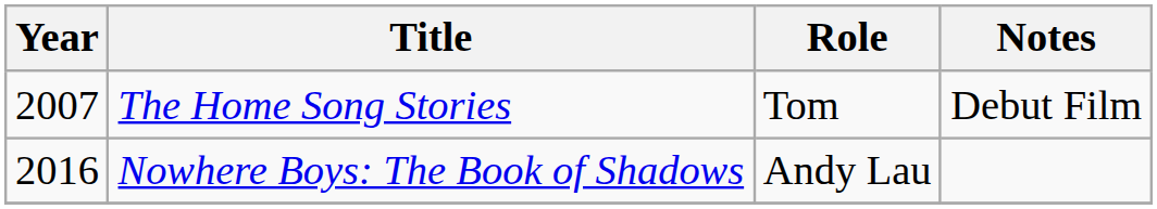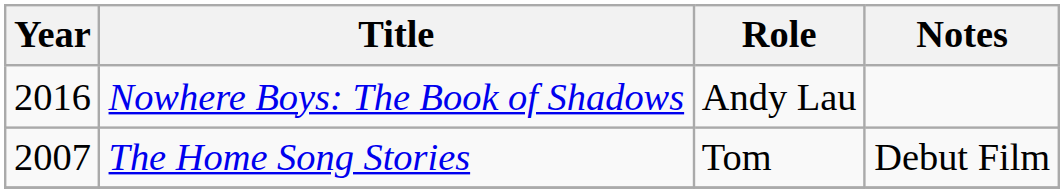 <table class="wikitable">
 <tr>
 <th>Year</th>
 <th>Title</th>
 <th>Role</th>
 <th>Notes</th>
 </tr>
 <tr>
+<td>2016</td>
+<td><em><a href='#'>Nowhere Boys: The Book of Shadows</a></em></td>
+<td>Andy Lau</td>
+<td></td>
+</tr>
+<tr>
 <td>2007</td>
 <td><em><a href='#'>The Home Song Stories</a></em></td>
 <td>Tom</td>
 <td>Debut Film</td>
 </tr>
 <tr>
-<td>2016</td>
-<td><em><a href='#'>Nowhere Boys: The Book of Shadows</a></em></td>
-<td>Andy Lau</td>
-<td></td>
-</tr>
-<tr>
 </tr>
 </table>
